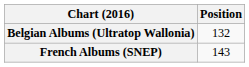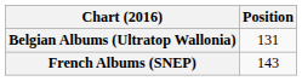 <table class="wikitable sortable plainrowheaders" style="text-align:center">
 <tr>
 <th scope="col">Chart (2016)</th>
 <th scope="col">Position</th>
 </tr>
 <tr>
 <th scope="row">Belgian Albums (Ultratop Wallonia)</th>
-<td>132</td>
+<td>131</td>
 </tr>
 <tr>
 <th scope="row">French Albums (SNEP)</th>
 <td>143</td>
 </tr>
 </table>
